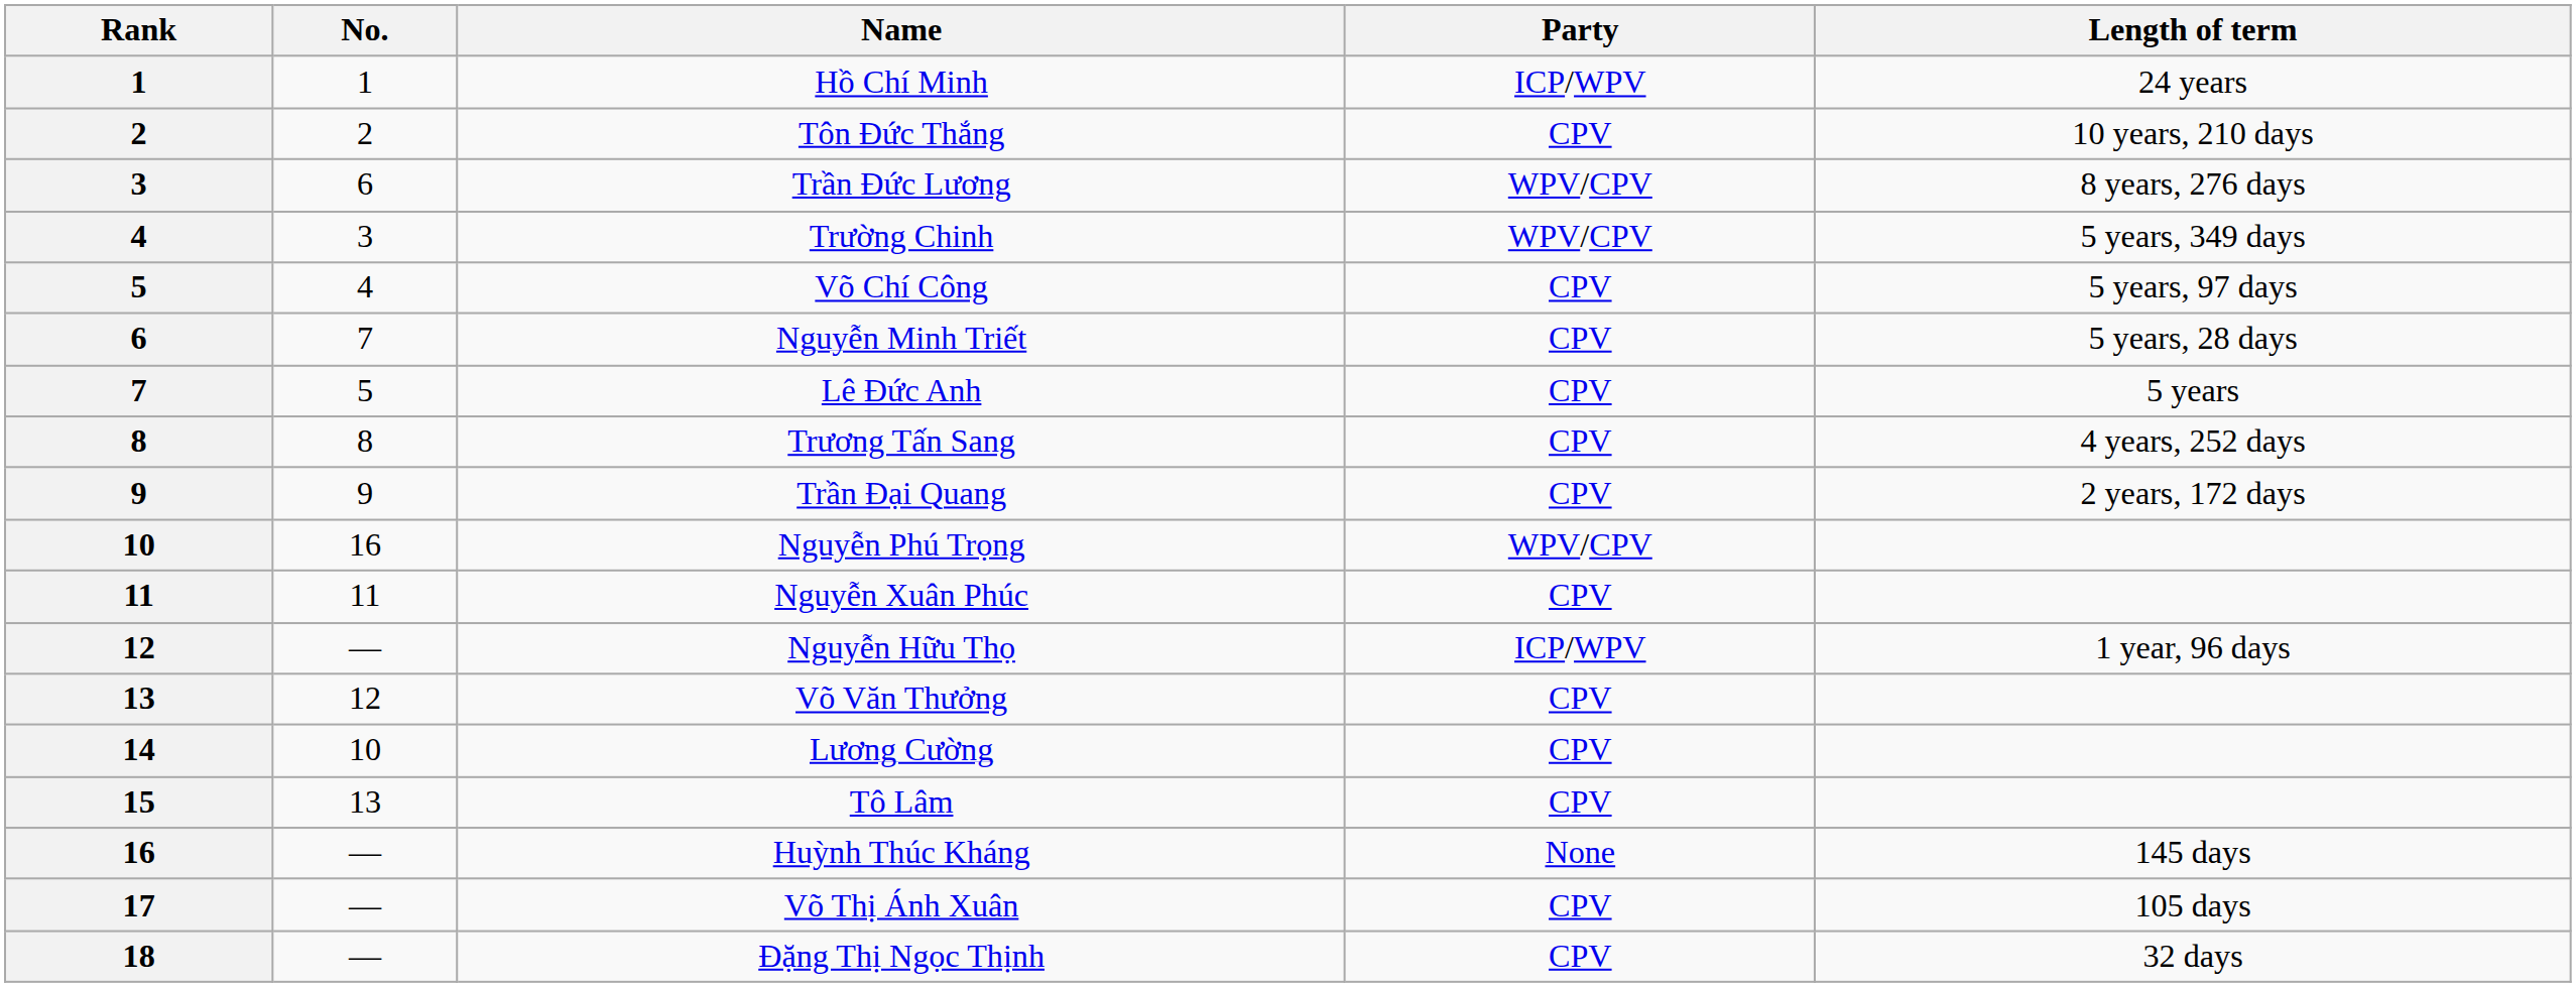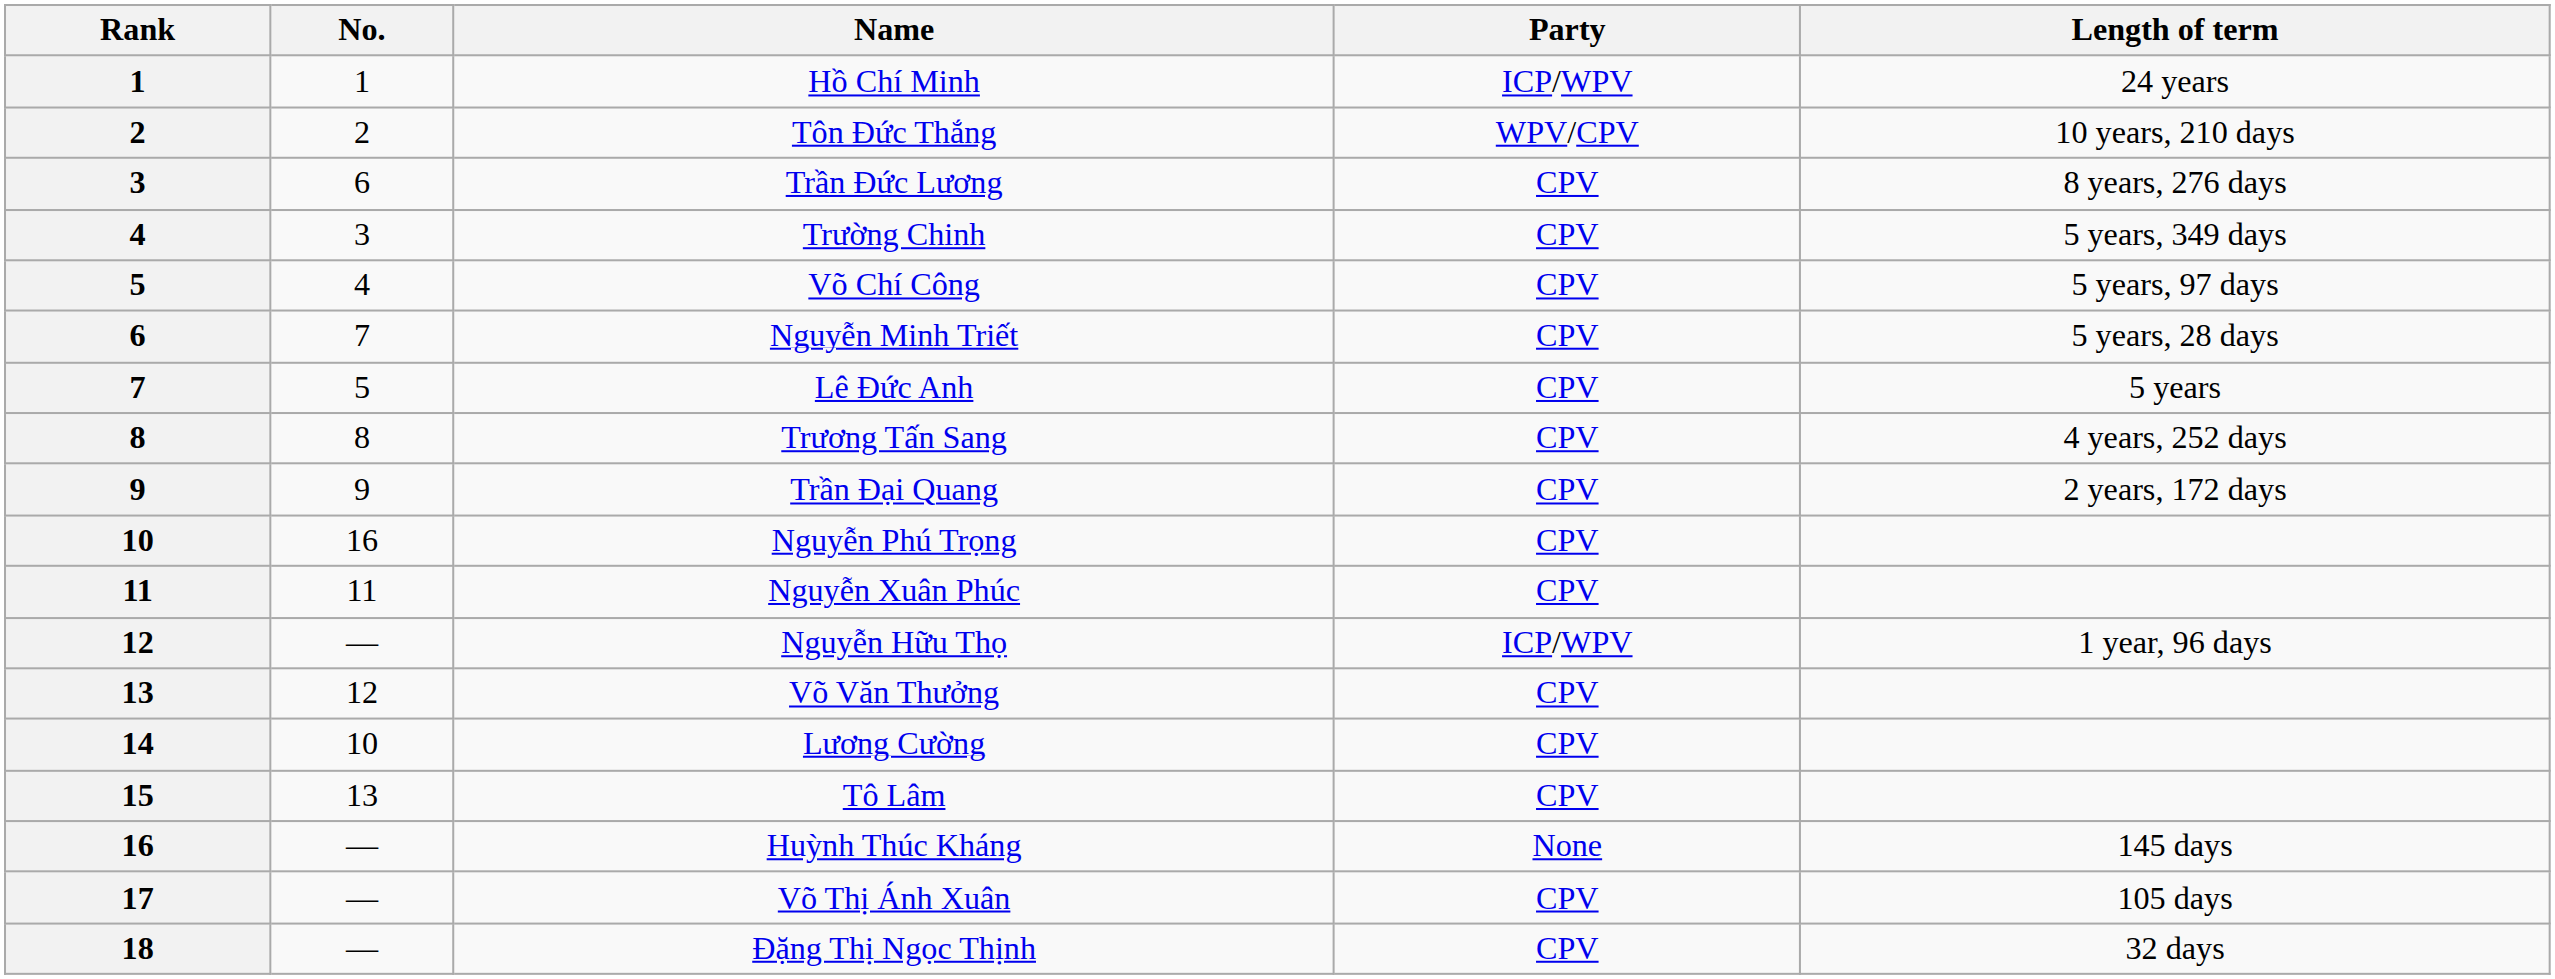 <table class="wikitable sortable" style="width:80%; text-align:center">
 <tr>
 <th>Rank</th>
 <th>No.</th>
 <th rowspan="1">Name</th>
 <th rowspan="1">Party</th>
 <th colspan="1">Length of term</th>
 </tr>
 <tr>
 <th data-sort-value="1">1</th>
 <td>1</td>
 <td><a href='#'>Hồ Chí Minh</a></td>
 <td><a href='#'>ICP</a>/<a href='#'>WPV</a></td>
 <td>24 years</td>
 </tr>
 <tr>
 <th data-sort-value="2">2</th>
 <td>2</td>
 <td><a href='#'>Tôn Đức Thắng</a></td>
-<td><a href='#'>CPV</a></td>
+<td><a href='#'>WPV</a>/<a href='#'>CPV</a></td>
 <td>10 years, 210 days</td>
 </tr>
 <tr>
 <th data-sort-value="3">3</th>
 <td>6</td>
 <td><a href='#'>Trần Đức Lương</a></td>
-<td><a href='#'>WPV</a>/<a href='#'>CPV</a></td>
+<td><a href='#'>CPV</a></td>
 <td>8 years, 276 days</td>
 </tr>
 <tr>
 <th data-sort-value="5">4</th>
 <td>3</td>
 <td><a href='#'>Trường Chinh</a></td>
-<td><a href='#'>WPV</a>/<a href='#'>CPV</a></td>
+<td><a href='#'>CPV</a></td>
 <td>5 years, 349 days</td>
 </tr>
 <tr>
 <th data-sort-value="6">5</th>
 <td>4</td>
 <td><a href='#'>Võ Chí Công</a></td>
 <td><a href='#'>CPV</a></td>
 <td>5 years, 97 days</td>
 </tr>
 <tr>
 <th data-sort-value="7">6</th>
 <td>7</td>
 <td><a href='#'>Nguyễn Minh Triết</a></td>
 <td><a href='#'>CPV</a></td>
 <td>5 years, 28 days</td>
 </tr>
 <tr>
 <th data-sort-value="8">7</th>
 <td>5</td>
 <td><a href='#'>Lê Đức Anh</a></td>
 <td><a href='#'>CPV</a></td>
 <td>5 years</td>
 </tr>
 <tr>
 <th data-sort-value="9">8</th>
 <td>8</td>
 <td><a href='#'>Trương Tấn Sang</a></td>
 <td><a href='#'>CPV</a></td>
 <td>4 years, 252 days</td>
 </tr>
 <tr>
 <th data-sort-value="10">9</th>
 <td>9</td>
 <td><a href='#'>Trần Đại Quang</a></td>
 <td><a href='#'>CPV</a></td>
 <td>2 years, 172 days</td>
 </tr>
 <tr>
 <th data-sort-value="11">10</th>
 <td>16</td>
 <td><a href='#'>Nguyễn Phú Trọng</a></td>
-<td><a href='#'>WPV</a>/<a href='#'>CPV</a></td>
+<td><a href='#'>CPV</a></td>
 <td></td>
 </tr>
 <tr>
 <th data-sort-value="12">11</th>
 <td>11</td>
 <td><a href='#'>Nguyễn Xuân Phúc</a></td>
 <td><a href='#'>CPV</a></td>
 <td></td>
 </tr>
 <tr>
 <th data-sort-value="4">12</th>
 <td>—</td>
 <td><a href='#'>Nguyễn Hữu Thọ</a></td>
 <td><a href='#'>ICP</a>/<a href='#'>WPV</a></td>
 <td>1 year, 96 days</td>
 </tr>
 <tr>
 <th data-sort-value="16">13</th>
 <td>12</td>
 <td><a href='#'>Võ Văn Thưởng</a></td>
 <td><a href='#'>CPV</a></td>
 <td></td>
 </tr>
 <tr>
 <th>14</th>
 <td>10</td>
 <td><a href='#'>Lương Cường</a></td>
 <td><a href='#'>CPV</a></td>
 <td></td>
 </tr>
 <tr>
 <th>15</th>
 <td>13</td>
 <td><a href='#'>Tô Lâm</a></td>
 <td><a href='#'>CPV</a></td>
 <td></td>
 </tr>
 <tr>
 <th data-sort-value="14">16</th>
 <td>—</td>
 <td><a href='#'>Huỳnh Thúc Kháng</a></td>
 <td><a href='#'>None</a></td>
 <td>145 days</td>
 </tr>
 <tr>
 <th data-sort-value="11">17</th>
 <td>—</td>
 <td><a href='#'>Võ Thị Ánh Xuân</a></td>
 <td><a href='#'>CPV</a></td>
 <td>105 days</td>
 </tr>
 <tr>
 <th data-sort-value="13">18</th>
 <td>—</td>
 <td><a href='#'>Đặng Thị Ngọc Thịnh</a></td>
 <td><a href='#'>CPV</a></td>
 <td>32 days</td>
 </tr>
 </table>
